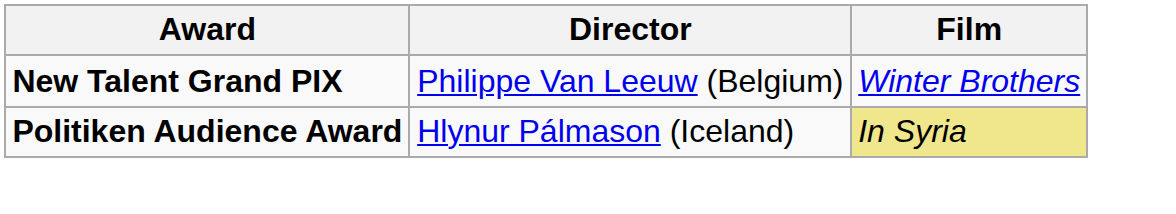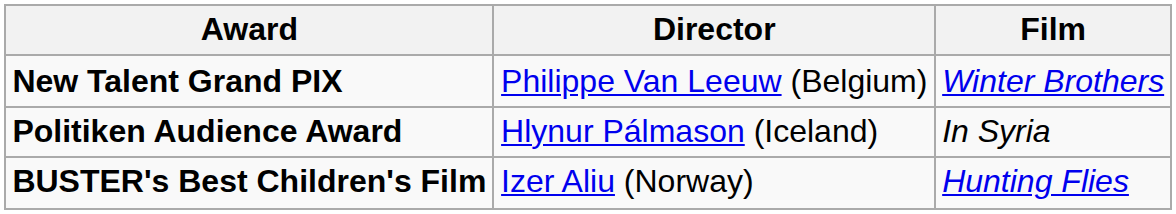 <table class="wikitable">
 <tr>
 <th>Award</th>
 <th>Director</th>
 <th>Film</th>
 </tr>
 <tr>
 <td><strong>New Talent Grand PIX</strong></td>
 <td><a href='#'>Philippe Van Leeuw</a> (Belgium)</td>
 <td><em><a href='#'>Winter Brothers</a></em></td>
 </tr>
 <tr>
 <td><strong>Politiken Audience Award</strong></td>
 <td><a href='#'>Hlynur Pálmason</a> (Iceland)</td>
-<td style="background: khaki;"><em>In Syria</em></td>
+<td><em>In Syria</em></td>
+</tr>
+<tr>
+<td><strong>BUSTER's Best Children's Film</strong></td>
+<td><a href='#'>Izer Aliu</a> (Norway)</td>
+<td><em><a href='#'>Hunting Flies</a></em></td>
 </tr>
 </table>
